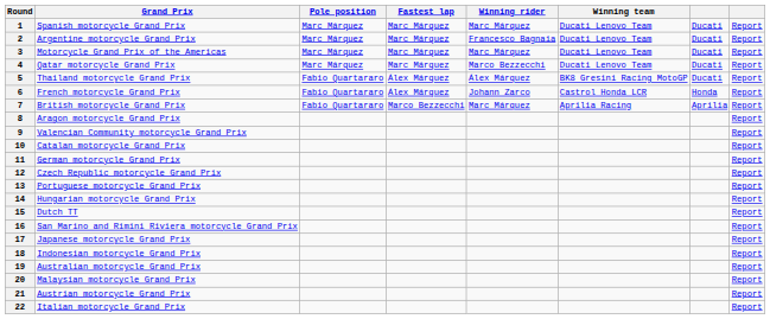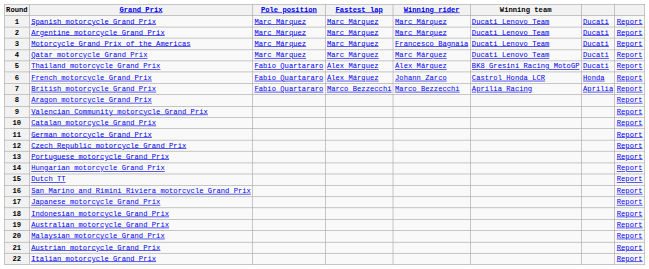 <table class="wikitable sortable" style="font-size: 85%">
 <tr>
 <th>Round</th>
 <th><a href='#'>Grand Prix</a></th>
 <th><a href='#'>Pole position</a></th>
 <th><a href='#'>Fastest lap</a></th>
 <th><a href='#'>Winning rider</a></th>
 <th>Winning team</th>
 <th></th>
 <th class="unsortable"></th>
 </tr>
 <tr>
 <th>1</th>
 <td> <a href='#'>Spanish motorcycle Grand Prix</a></td>
 <td data-sort-value="marqm"> <a href='#'>Marc Márquez</a></td>
 <td data-sort-value="marqm"> <a href='#'>Marc Márquez</a></td>
 <td data-sort-value="marqm"> <a href='#'>Marc Márquez</a></td>
 <td data-sort-value="duc"> <a href='#'>Ducati Lenovo Team</a></td>
 <td data-sort-value="duc"> <a href='#'>Ducati</a></td>
 <td><a href='#'>Report</a></td>
 </tr>
 <tr>
 <th>2</th>
 <td> <a href='#'>Argentine motorcycle Grand Prix</a></td>
 <td data-sort-value="marqm"> <a href='#'>Marc Márquez</a></td>
 <td data-sort-value="marqm"> <a href='#'>Marc Márquez</a></td>
-<td data-sort-value="bag" nowrap> <a href='#'>Francesco Bagnaia</a></td>
+<td data-sort-value="marqm"> <a href='#'>Marc Márquez</a></td>
 <td data-sort-value="duc"> <a href='#'>Ducati Lenovo Team</a></td>
 <td data-sort-value="duc"> <a href='#'>Ducati</a></td>
 <td><a href='#'>Report</a></td>
 </tr>
 <tr>
 <th>3</th>
 <td data-sort-value="ame"> <a href='#'>Motorcycle Grand Prix of the Americas</a></td>
 <td data-sort-value="marqm"> <a href='#'>Marc Márquez</a></td>
 <td data-sort-value="marqm"> <a href='#'>Marc Márquez</a></td>
-<td data-sort-value="marqm"> <a href='#'>Marc Márquez</a></td>
+<td data-sort-value="bag" nowrap> <a href='#'>Francesco Bagnaia</a></td>
 <td data-sort-value="duc"> <a href='#'>Ducati Lenovo Team</a></td>
 <td data-sort-value="duc"> <a href='#'>Ducati</a></td>
 <td><a href='#'>Report</a></td>
 </tr>
 <tr>
 <th>4</th>
 <td> <a href='#'>Qatar motorcycle Grand Prix</a></td>
 <td data-sort-value="marqm"> <a href='#'>Marc Márquez</a></td>
 <td data-sort-value="marqm"> <a href='#'>Marc Márquez</a></td>
-<td data-sort-value="bez"> <a href='#'>Marco Bezzecchi</a></td>
+<td data-sort-value="marqm"> <a href='#'>Marc Márquez</a></td>
 <td data-sort-value="duc"> <a href='#'>Ducati Lenovo Team</a></td>
 <td data-sort-value="duc"> <a href='#'>Ducati</a></td>
 <td><a href='#'>Report</a></td>
 </tr>
 <tr>
 <th>5</th>
 <td> <a href='#'>Thailand motorcycle Grand Prix</a></td>
 <td data-sort-value="qua" nowrap> <a href='#'>Fabio Quartararo</a></td>
 <td data-sort-value="marqa"> <a href='#'>Álex Márquez</a></td>
 <td data-sort-value="marqa"> <a href='#'>Álex Márquez</a></td>
 <td data-sort-value="bk" nowrap> <a href='#'>BK8 Gresini Racing MotoGP</a></td>
 <td data-sort-value="duc"> <a href='#'>Ducati</a></td>
 <td><a href='#'>Report</a></td>
 </tr>
 <tr>
 <th>6</th>
 <td> <a href='#'>French motorcycle Grand Prix</a></td>
 <td data-sort-value="qua"> <a href='#'>Fabio Quartararo</a></td>
 <td data-sort-value="marqa"> <a href='#'>Álex Márquez</a></td>
 <td data-sort-value="zar"> <a href='#'>Johann Zarco</a></td>
 <td data-sort-value="lcr"> <a href='#'>Castrol Honda LCR</a></td>
 <td data-sort-value="hon"> <a href='#'>Honda</a></td>
 <td><a href='#'>Report</a></td>
 </tr>
 <tr>
 <th>7</th>
 <td> <a href='#'>British motorcycle Grand Prix</a></td>
 <td data-sort-value="qua"> <a href='#'>Fabio Quartararo</a></td>
 <td data-sort-value="bez" nowrap> <a href='#'>Marco Bezzecchi</a></td>
-<td data-sort-value="marqm"> <a href='#'>Marc Márquez</a></td>
+<td data-sort-value="bez"> <a href='#'>Marco Bezzecchi</a></td>
 <td data-sort-value="apr"> <a href='#'>Aprilia Racing</a></td>
 <td data-sort-value="apr"> <a href='#'>Aprilia</a></td>
 <td><a href='#'>Report</a></td>
 </tr>
 <tr>
 <th>8</th>
 <td> <a href='#'>Aragon motorcycle Grand Prix</a></td>
 <td></td>
 <td></td>
 <td></td>
 <td></td>
 <td></td>
 <td><a href='#'>Report</a></td>
 </tr>
 <tr>
 <th>9</th>
 <td> <a href='#'>Valencian Community motorcycle Grand Prix</a></td>
 <td></td>
 <td></td>
 <td></td>
 <td></td>
 <td></td>
 <td><a href='#'>Report</a></td>
 </tr>
 <tr>
 <th>10</th>
 <td> <a href='#'>Catalan motorcycle Grand Prix</a></td>
 <td></td>
 <td></td>
 <td></td>
 <td></td>
 <td></td>
 <td><a href='#'>Report</a></td>
 </tr>
 <tr>
 <th>11</th>
 <td> <a href='#'>German motorcycle Grand Prix</a></td>
 <td></td>
 <td></td>
 <td></td>
 <td></td>
 <td></td>
 <td><a href='#'>Report</a></td>
 </tr>
 <tr>
 <th>12</th>
 <td> <a href='#'>Czech Republic motorcycle Grand Prix</a></td>
 <td></td>
 <td></td>
 <td></td>
 <td></td>
 <td></td>
 <td><a href='#'>Report</a></td>
 </tr>
 <tr>
 <th>13</th>
 <td> <a href='#'>Portuguese motorcycle Grand Prix</a></td>
 <td></td>
 <td></td>
 <td></td>
 <td></td>
 <td></td>
 <td><a href='#'>Report</a></td>
 </tr>
 <tr>
 <th>14</th>
 <td> <a href='#'>Hungarian motorcycle Grand Prix</a></td>
 <td></td>
 <td></td>
 <td></td>
 <td></td>
 <td></td>
 <td><a href='#'>Report</a></td>
 </tr>
 <tr>
 <th>15</th>
 <td> <a href='#'>Dutch TT</a></td>
 <td></td>
 <td></td>
 <td></td>
 <td></td>
 <td></td>
 <td><a href='#'>Report</a></td>
 </tr>
 <tr>
 <th>16</th>
 <td nowrap> <a href='#'>San Marino and Rimini Riviera motorcycle Grand Prix</a></td>
 <td></td>
 <td></td>
 <td></td>
 <td></td>
 <td></td>
 <td><a href='#'>Report</a></td>
 </tr>
 <tr>
 <th>17</th>
 <td> <a href='#'>Japanese motorcycle Grand Prix</a></td>
 <td></td>
 <td></td>
 <td></td>
 <td></td>
 <td></td>
 <td><a href='#'>Report</a></td>
 </tr>
 <tr>
 <th>18</th>
 <td> <a href='#'>Indonesian motorcycle Grand Prix</a></td>
 <td></td>
 <td></td>
 <td></td>
 <td></td>
 <td></td>
 <td><a href='#'>Report</a></td>
 </tr>
 <tr>
 <th>19</th>
 <td> <a href='#'>Australian motorcycle Grand Prix</a></td>
 <td></td>
 <td></td>
 <td></td>
 <td></td>
 <td></td>
 <td><a href='#'>Report</a></td>
 </tr>
 <tr>
 <th>20</th>
 <td> <a href='#'>Malaysian motorcycle Grand Prix</a></td>
 <td></td>
 <td></td>
 <td></td>
 <td></td>
 <td></td>
 <td><a href='#'>Report</a></td>
 </tr>
 <tr>
 <th>21</th>
 <td> <a href='#'>Austrian motorcycle Grand Prix</a></td>
 <td></td>
 <td></td>
 <td></td>
 <td></td>
 <td></td>
 <td><a href='#'>Report</a></td>
 </tr>
 <tr>
 <th>22</th>
 <td> <a href='#'>Italian motorcycle Grand Prix</a></td>
 <td></td>
 <td></td>
 <td></td>
 <td></td>
 <td></td>
 <td><a href='#'>Report</a></td>
 </tr>
 </table>
